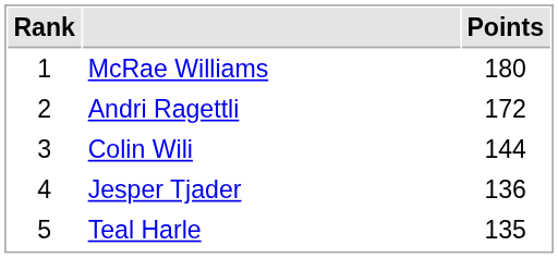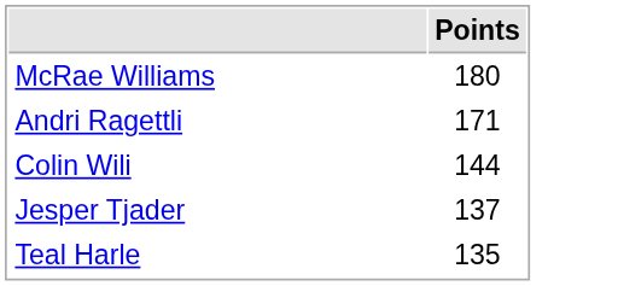 <table cellspacing="1" cellpadding="3" style="border:1px solid #aaa; font-size:86%;">
 <tr style="background:#e4e4e4;">
-<th style="border-bottom:1px solid #aaa; width:10px;">Rank</th>
 <th style="border-bottom:1px solid #aaa; width:200px;"></th>
 <th style="border-bottom:1px solid #aaa; width:20px;">Points</th>
 </tr>
 <tr>
-<td align=center>1</td>
 <td> <a href='#'>McRae Williams</a></td>
 <td align=center>180</td>
 </tr>
 <tr>
-<td align=center>2</td>
 <td> <a href='#'>Andri Ragettli</a></td>
-<td align=center>172</td>
+<td align=center>171</td>
 </tr>
 <tr>
-<td align=center>3</td>
 <td> <a href='#'>Colin Wili</a></td>
 <td align=center>144</td>
 </tr>
 <tr>
-<td align=center>4</td>
 <td> <a href='#'>Jesper Tjader</a></td>
-<td align=center>136</td>
+<td align=center>137</td>
 </tr>
 <tr>
-<td align=center>5</td>
 <td> <a href='#'>Teal Harle</a></td>
 <td align=center>135</td>
 </tr>
 </table>
